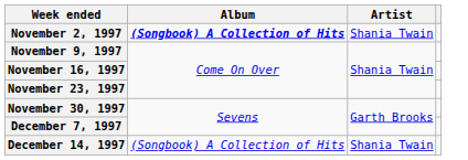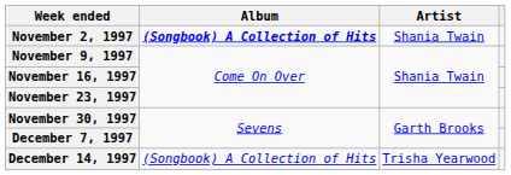 <table class="wikitable sortable plainrowheaders" style="text-align:center;">
 <tr>
 <th scope="col">Week ended</th>
 <th scope="col">Album</th>
 <th scope="col">Artist</th>
 <th scope="col"></th>
 </tr>
 <tr>
 <th scope="row">November 2, 1997</th>
 <td><strong><em><a href='#'>(Songbook) A Collection of Hits</a></em></strong></td>
 <td><a href='#'>Shania Twain</a></td>
 <td></td>
 </tr>
 <tr>
 <th scope="row">November 9, 1997</th>
 <td rowspan="3"><em><a href='#'>Come On Over</a></em></td>
 <td rowspan="3"><a href='#'>Shania Twain</a></td>
 <td></td>
 </tr>
 <tr>
 <th scope="row">November 16, 1997</th>
 <td></td>
 </tr>
 <tr>
 <th scope="row">November 23, 1997</th>
 <td></td>
 </tr>
 <tr>
 <th scope="row">November 30, 1997</th>
 <td rowspan="2"><em><a href='#'>Sevens</a></em></td>
 <td rowspan="2"><a href='#'>Garth Brooks</a></td>
 <td></td>
 </tr>
 <tr>
 <th scope="row">December 7, 1997</th>
 <td></td>
 </tr>
 <tr>
 <th scope="row">December 14, 1997</th>
 <td><em><a href='#'>(Songbook) A Collection of Hits</a></em></td>
-<td><a href='#'>Shania Twain</a></td>
+<td><a href='#'>Trisha Yearwood</a></td>
 <td></td>
 </tr>
 </table>
